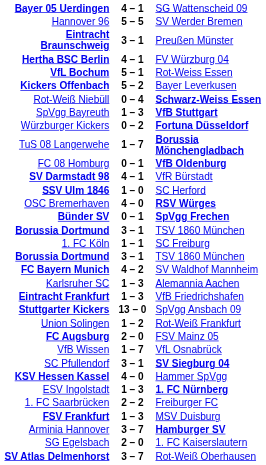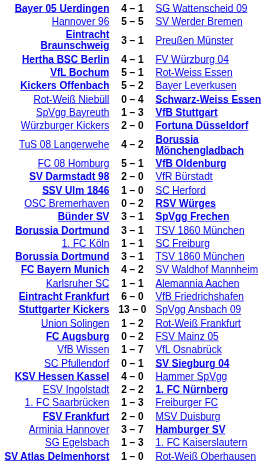 <table width=100% cellspacing=1>
 <tr>
 <th width=25%></th>
 <th width=10%></th>
 <th width=25%></th>
 <th></th>
 </tr>
 <tr style=font-size:90%>
 <td align=right><strong><a href='#'>Bayer 05 Uerdingen</a></strong></td>
 <td align=center><strong>4 – 1</strong></td>
 <td><a href='#'>SG Wattenscheid 09</a></td>
 </tr>
 <tr style=font-size:90%>
 <td align=right><a href='#'>Hannover 96</a></td>
 <td align=center><strong>5 – 5</strong></td>
 <td><a href='#'>SV Werder Bremen</a></td>
 </tr>
 <tr style=font-size:90%>
 <td align=right><strong><a href='#'>Eintracht Braunschweig</a></strong></td>
 <td align=center><strong>3 – 1</strong></td>
 <td><a href='#'>Preußen Münster</a></td>
 </tr>
 <tr style=font-size:90%>
 <td align=right><strong><a href='#'>Hertha BSC Berlin</a></strong></td>
 <td align=center><strong>4 – 1</strong></td>
 <td><a href='#'>FV Würzburg 04</a></td>
 </tr>
 <tr style=font-size:90%>
 <td align=right><strong><a href='#'>VfL Bochum</a></strong></td>
 <td align=center><strong>5 – 1</strong></td>
 <td><a href='#'>Rot-Weiss Essen</a></td>
 </tr>
 <tr style=font-size:90%>
 <td align=right><strong><a href='#'>Kickers Offenbach</a></strong></td>
 <td align=center><strong>5 – 2</strong></td>
 <td><a href='#'>Bayer Leverkusen</a></td>
 </tr>
 <tr style=font-size:90%>
 <td align=right><a href='#'>Rot-Weiß Niebüll</a></td>
 <td align=center><strong>0 – 4</strong></td>
 <td><strong><a href='#'>Schwarz-Weiss Essen</a></strong></td>
 </tr>
 <tr style=font-size:90%>
 <td align=right><a href='#'>SpVgg Bayreuth</a></td>
 <td align=center><strong>1 – 3</strong></td>
 <td><strong><a href='#'>VfB Stuttgart</a></strong></td>
 </tr>
 <tr style=font-size:90%>
 <td align=right><a href='#'>Würzburger Kickers</a></td>
-<td align=center><strong>0 – 2</strong></td>
+<td align=center><strong>2 – 0</strong></td>
 <td><strong><a href='#'>Fortuna Düsseldorf</a></strong></td>
 </tr>
 <tr style=font-size:90%>
 <td align=right><a href='#'>TuS 08 Langerwehe</a></td>
-<td align=center><strong>1 – 7</strong></td>
+<td align=center><strong>4 – 2</strong></td>
 <td><strong><a href='#'>Borussia Mönchengladbach</a></strong></td>
 </tr>
 <tr style=font-size:90%>
 <td align=right><a href='#'>FC 08 Homburg</a></td>
-<td align=center><strong>0 – 1</strong></td>
+<td align=center><strong>5 – 1</strong></td>
 <td><strong><a href='#'>VfB Oldenburg</a></strong></td>
 </tr>
 <tr style=font-size:90%>
 <td align=right><strong><a href='#'>SV Darmstadt 98</a></strong></td>
-<td align=center><strong>4 – 1</strong></td>
+<td align=center><strong>2 – 0</strong></td>
 <td><a href='#'>VfR Bürstadt</a></td>
 </tr>
 <tr style=font-size:90%>
 <td align=right><strong><a href='#'>SSV Ulm 1846</a></strong></td>
 <td align=center><strong>1 – 0</strong></td>
 <td><a href='#'>SC Herford</a></td>
 </tr>
 <tr style=font-size:90%>
 <td align=right><a href='#'>OSC Bremerhaven</a></td>
-<td align=center><strong>4 – 0</strong></td>
+<td align=center><strong>0 – 2</strong></td>
 <td><strong><a href='#'>RSV Würges</a></strong></td>
 </tr>
 <tr style=font-size:90%>
 <td align=right><strong><a href='#'>Bünder SV</a></strong></td>
-<td align=center><strong>0 – 1</strong></td>
+<td align=center><strong>3 – 1</strong></td>
 <td><strong><a href='#'>SpVgg Frechen</a></strong></td>
 </tr>
 <tr style=font-size:90%>
 <td align=right><strong><a href='#'>Borussia Dortmund</a></strong></td>
 <td align=center><strong>3 – 1</strong></td>
 <td><a href='#'>TSV 1860 München</a></td>
 </tr>
 <tr style=font-size:90%>
 <td align=right><a href='#'>1. FC Köln</a></td>
 <td align=center><strong>1 – 1</strong></td>
 <td><a href='#'>SC Freiburg</a></td>
 </tr>
 <tr style=font-size:90%>
 <td align=right><strong><a href='#'>Borussia Dortmund</a></strong></td>
 <td align=center><strong>3 – 1</strong></td>
 <td><a href='#'>TSV 1860 München</a></td>
 </tr>
 <tr style=font-size:90%>
 <td align=right><strong><a href='#'>FC Bayern Munich</a></strong></td>
 <td align=center><strong>4 – 2</strong></td>
 <td><a href='#'>SV Waldhof Mannheim</a></td>
 </tr>
 <tr style=font-size:90%>
 <td align=right><a href='#'>Karlsruher SC</a></td>
-<td align=center><strong>1 – 3</strong></td>
+<td align=center><strong>1 – 1</strong></td>
 <td><a href='#'>Alemannia Aachen</a></td>
 </tr>
 <tr style=font-size:90%>
 <td align=right><strong><a href='#'>Eintracht Frankfurt</a></strong></td>
-<td align=center><strong>1 – 3</strong></td>
+<td align=center><strong>6 – 0</strong></td>
 <td><a href='#'>VfB Friedrichshafen</a></td>
 </tr>
 <tr style=font-size:90%>
 <td align=right><strong><a href='#'>Stuttgarter Kickers</a></strong></td>
 <td align=center><strong>13 – 0</strong></td>
 <td><a href='#'>SpVgg Ansbach 09</a></td>
 </tr>
 <tr style=font-size:90%>
 <td align=right><a href='#'>Union Solingen</a></td>
 <td align=center><strong>1 – 2</strong></td>
 <td><a href='#'>Rot-Weiß Frankfurt</a></td>
 </tr>
 <tr style=font-size:90%>
 <td align=right><strong><a href='#'>FC Augsburg</a></strong></td>
-<td align=center><strong>2 – 0</strong></td>
+<td align=center><strong>0 – 2</strong></td>
 <td><a href='#'>FSV Mainz 05</a></td>
 </tr>
 <tr style=font-size:90%>
 <td align=right><a href='#'>VfB Wissen</a></td>
 <td align=center><strong>1 – 7</strong></td>
 <td><a href='#'>VfL Osnabrück</a></td>
 </tr>
 <tr style=font-size:90%>
 <td align=right><a href='#'>SC Pfullendorf</a></td>
-<td align=center><strong>3 – 1</strong></td>
+<td align=center><strong>0 – 1</strong></td>
 <td><strong><a href='#'>SV Siegburg 04</a></strong></td>
 </tr>
 <tr style=font-size:90%>
 <td align=right><strong><a href='#'>KSV Hessen Kassel</a></strong></td>
 <td align=center><strong>4 – 0</strong></td>
 <td><a href='#'>Hammer SpVgg</a></td>
 </tr>
 <tr style=font-size:90%>
 <td align=right><a href='#'>ESV Ingolstadt</a></td>
-<td align=center><strong>1 – 3</strong></td>
+<td align=center><strong>2 – 2</strong></td>
 <td><strong><a href='#'>1. FC Nürnberg</a></strong></td>
 </tr>
 <tr style=font-size:90%>
 <td align=right><a href='#'>1. FC Saarbrücken</a></td>
-<td align=center><strong>2 – 2</strong></td>
+<td align=center><strong>1 – 3</strong></td>
 <td><a href='#'>Freiburger FC</a></td>
 </tr>
 <tr style=font-size:90%>
 <td align=right><strong><a href='#'>FSV Frankfurt</a></strong></td>
-<td align=center><strong>1 – 3</strong></td>
+<td align=center><strong>2 – 0</strong></td>
 <td><a href='#'>MSV Duisburg</a></td>
 </tr>
 <tr style=font-size:90%>
 <td align=right><a href='#'>Arminia Hannover</a></td>
 <td align=center><strong>3 – 7</strong></td>
 <td><strong><a href='#'>Hamburger SV</a></strong></td>
 </tr>
 <tr style=font-size:90%>
 <td align=right><a href='#'>SG Egelsbach</a></td>
-<td align=center><strong>2 – 0</strong></td>
+<td align=center><strong>1 – 3</strong></td>
 <td><a href='#'>1. FC Kaiserslautern</a></td>
 </tr>
 <tr style=font-size:90%>
 <td align=right><strong><a href='#'>SV Atlas Delmenhorst</a></strong></td>
-<td align=center><strong>3 – 7</strong></td>
+<td align=center><strong>1 – 0</strong></td>
 <td><a href='#'>Rot-Weiß Oberhausen</a></td>
 </tr>
 </table>
